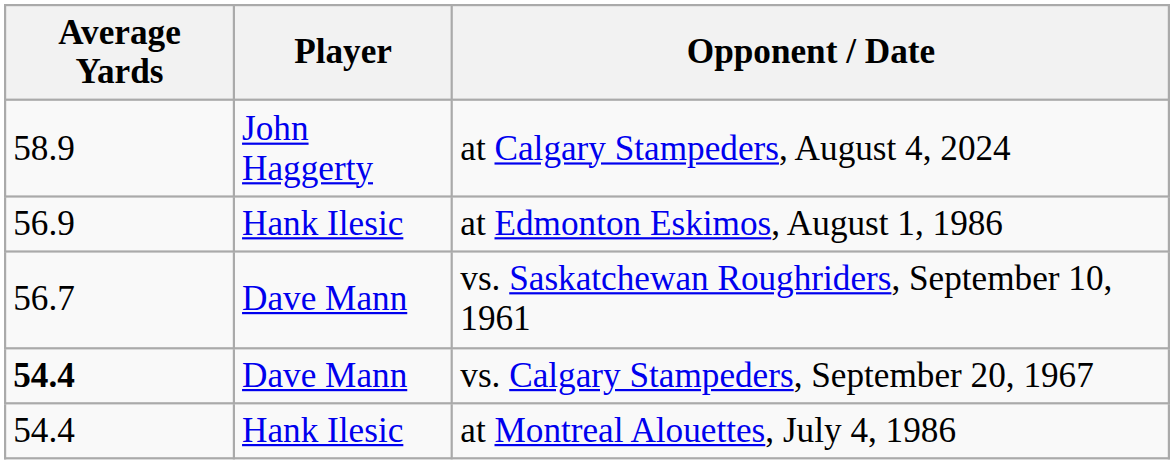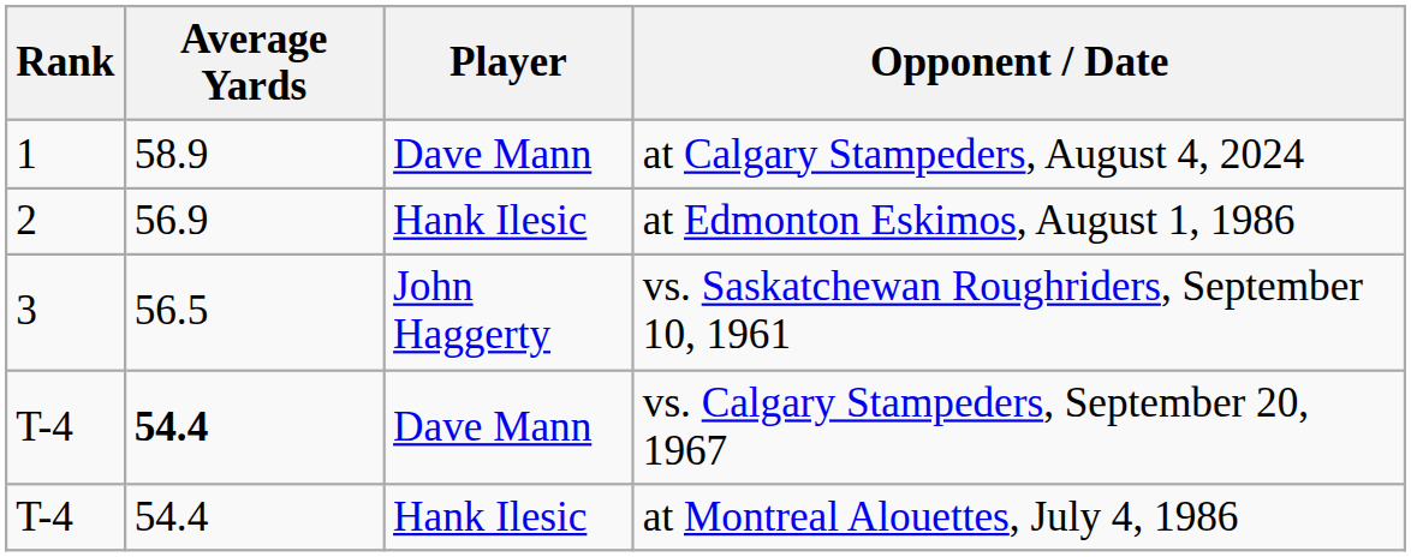 <table class="wikitable" style="width:60%; text-align:left; border-collapse:collapse;">
 <tr>
+<th>Rank</th>
 <th>Average Yards</th>
 <th>Player</th>
 <th>Opponent / Date</th>
 </tr>
 <tr>
+<td>1</td>
 <td>58.9</td>
-<td><a href='#'>John Haggerty</a></td>
+<td><a href='#'>Dave Mann</a></td>
 <td>at <a href='#'>Calgary Stampeders</a>, August 4, 2024</td>
 </tr>
 <tr>
+<td>2</td>
 <td>56.9</td>
 <td><a href='#'>Hank Ilesic</a></td>
 <td>at <a href='#'>Edmonton Eskimos</a>, August 1, 1986</td>
 </tr>
 <tr>
-<td>56.7</td>
-<td><a href='#'>Dave Mann</a></td>
+<td>3</td>
+<td>56.5</td>
+<td><a href='#'>John Haggerty</a></td>
 <td>vs. <a href='#'>Saskatchewan Roughriders</a>, September 10, 1961</td>
 </tr>
 <tr>
+<td>T-4</td>
 <td><strong>54.4</strong></td>
 <td><a href='#'>Dave Mann</a></td>
 <td>vs. <a href='#'>Calgary Stampeders</a>, September 20, 1967</td>
 </tr>
 <tr>
+<td>T-4</td>
 <td>54.4</td>
 <td><a href='#'>Hank Ilesic</a></td>
 <td>at <a href='#'>Montreal Alouettes</a>, July 4, 1986</td>
 </tr>
 </table>
